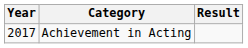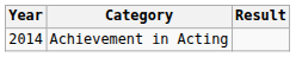 <table class="wikitable" style="font-size: 95%;">
 <tr>
 <th>Year</th>
 <th>Category</th>
 <th>Result</th>
 </tr>
 <tr>
-<td>2017</td>
+<td>2014</td>
 <td>Achievement in Acting</td>
 <td></td>
 </tr>
 </table>
